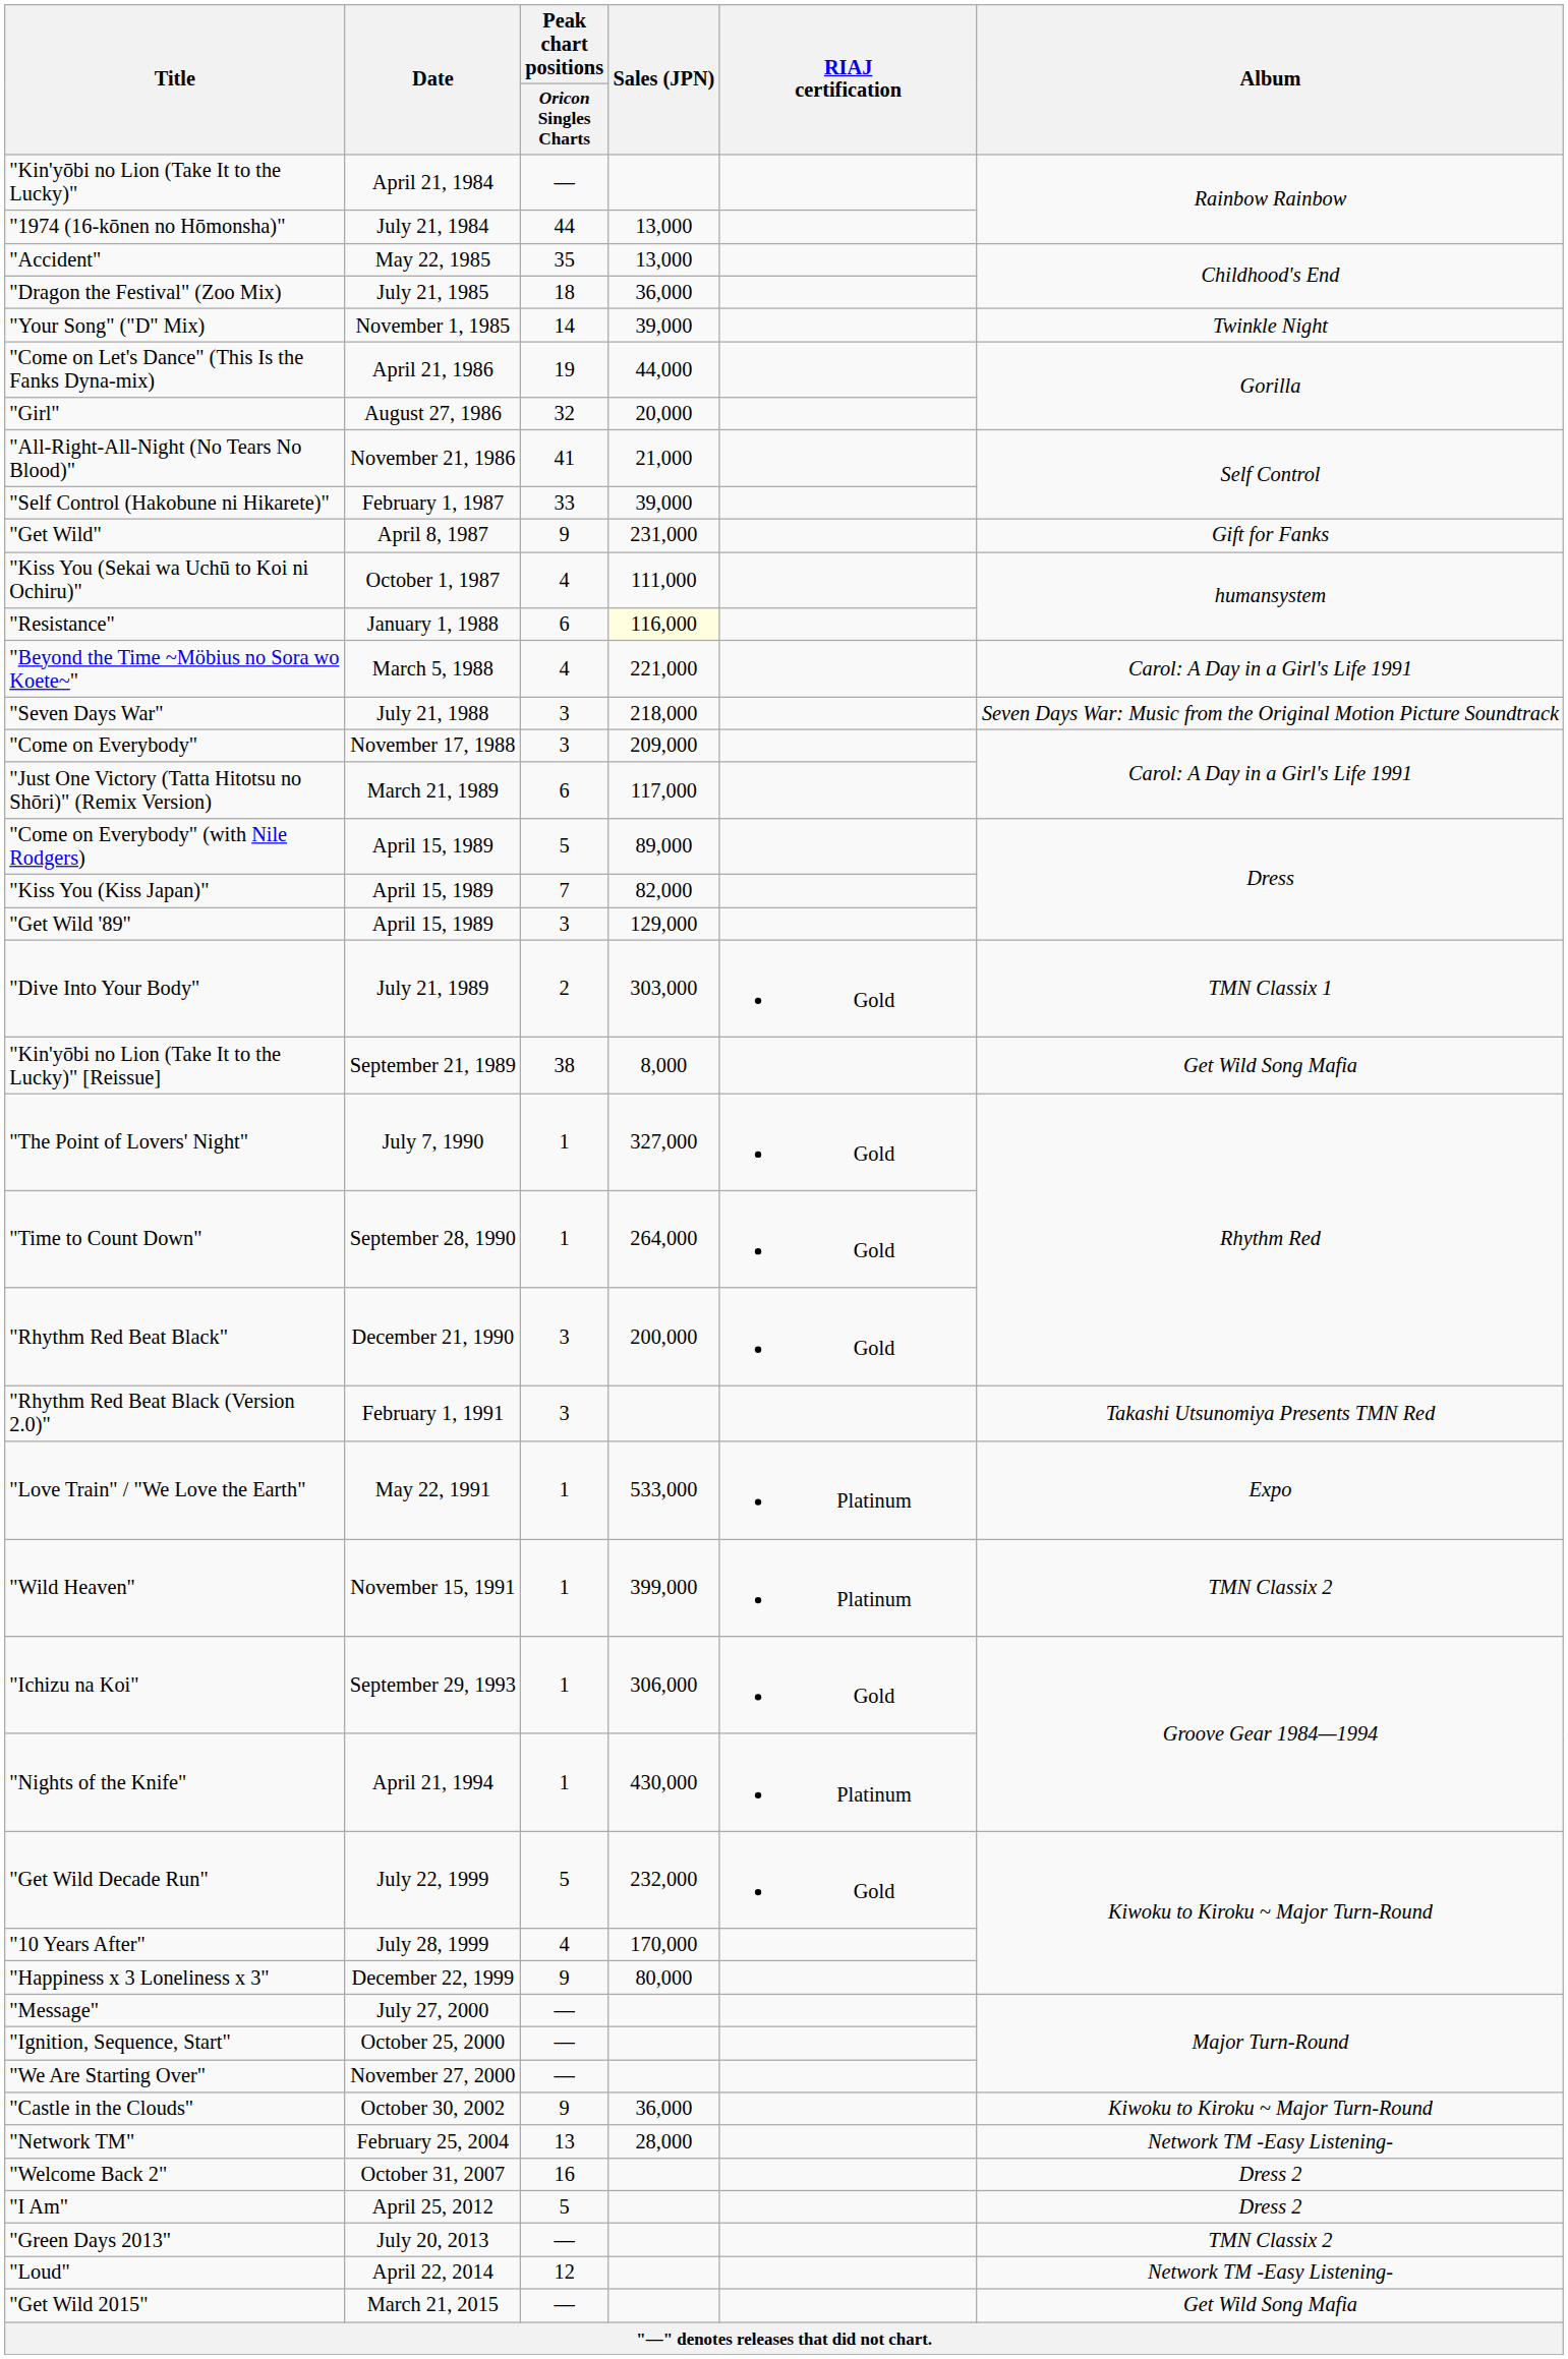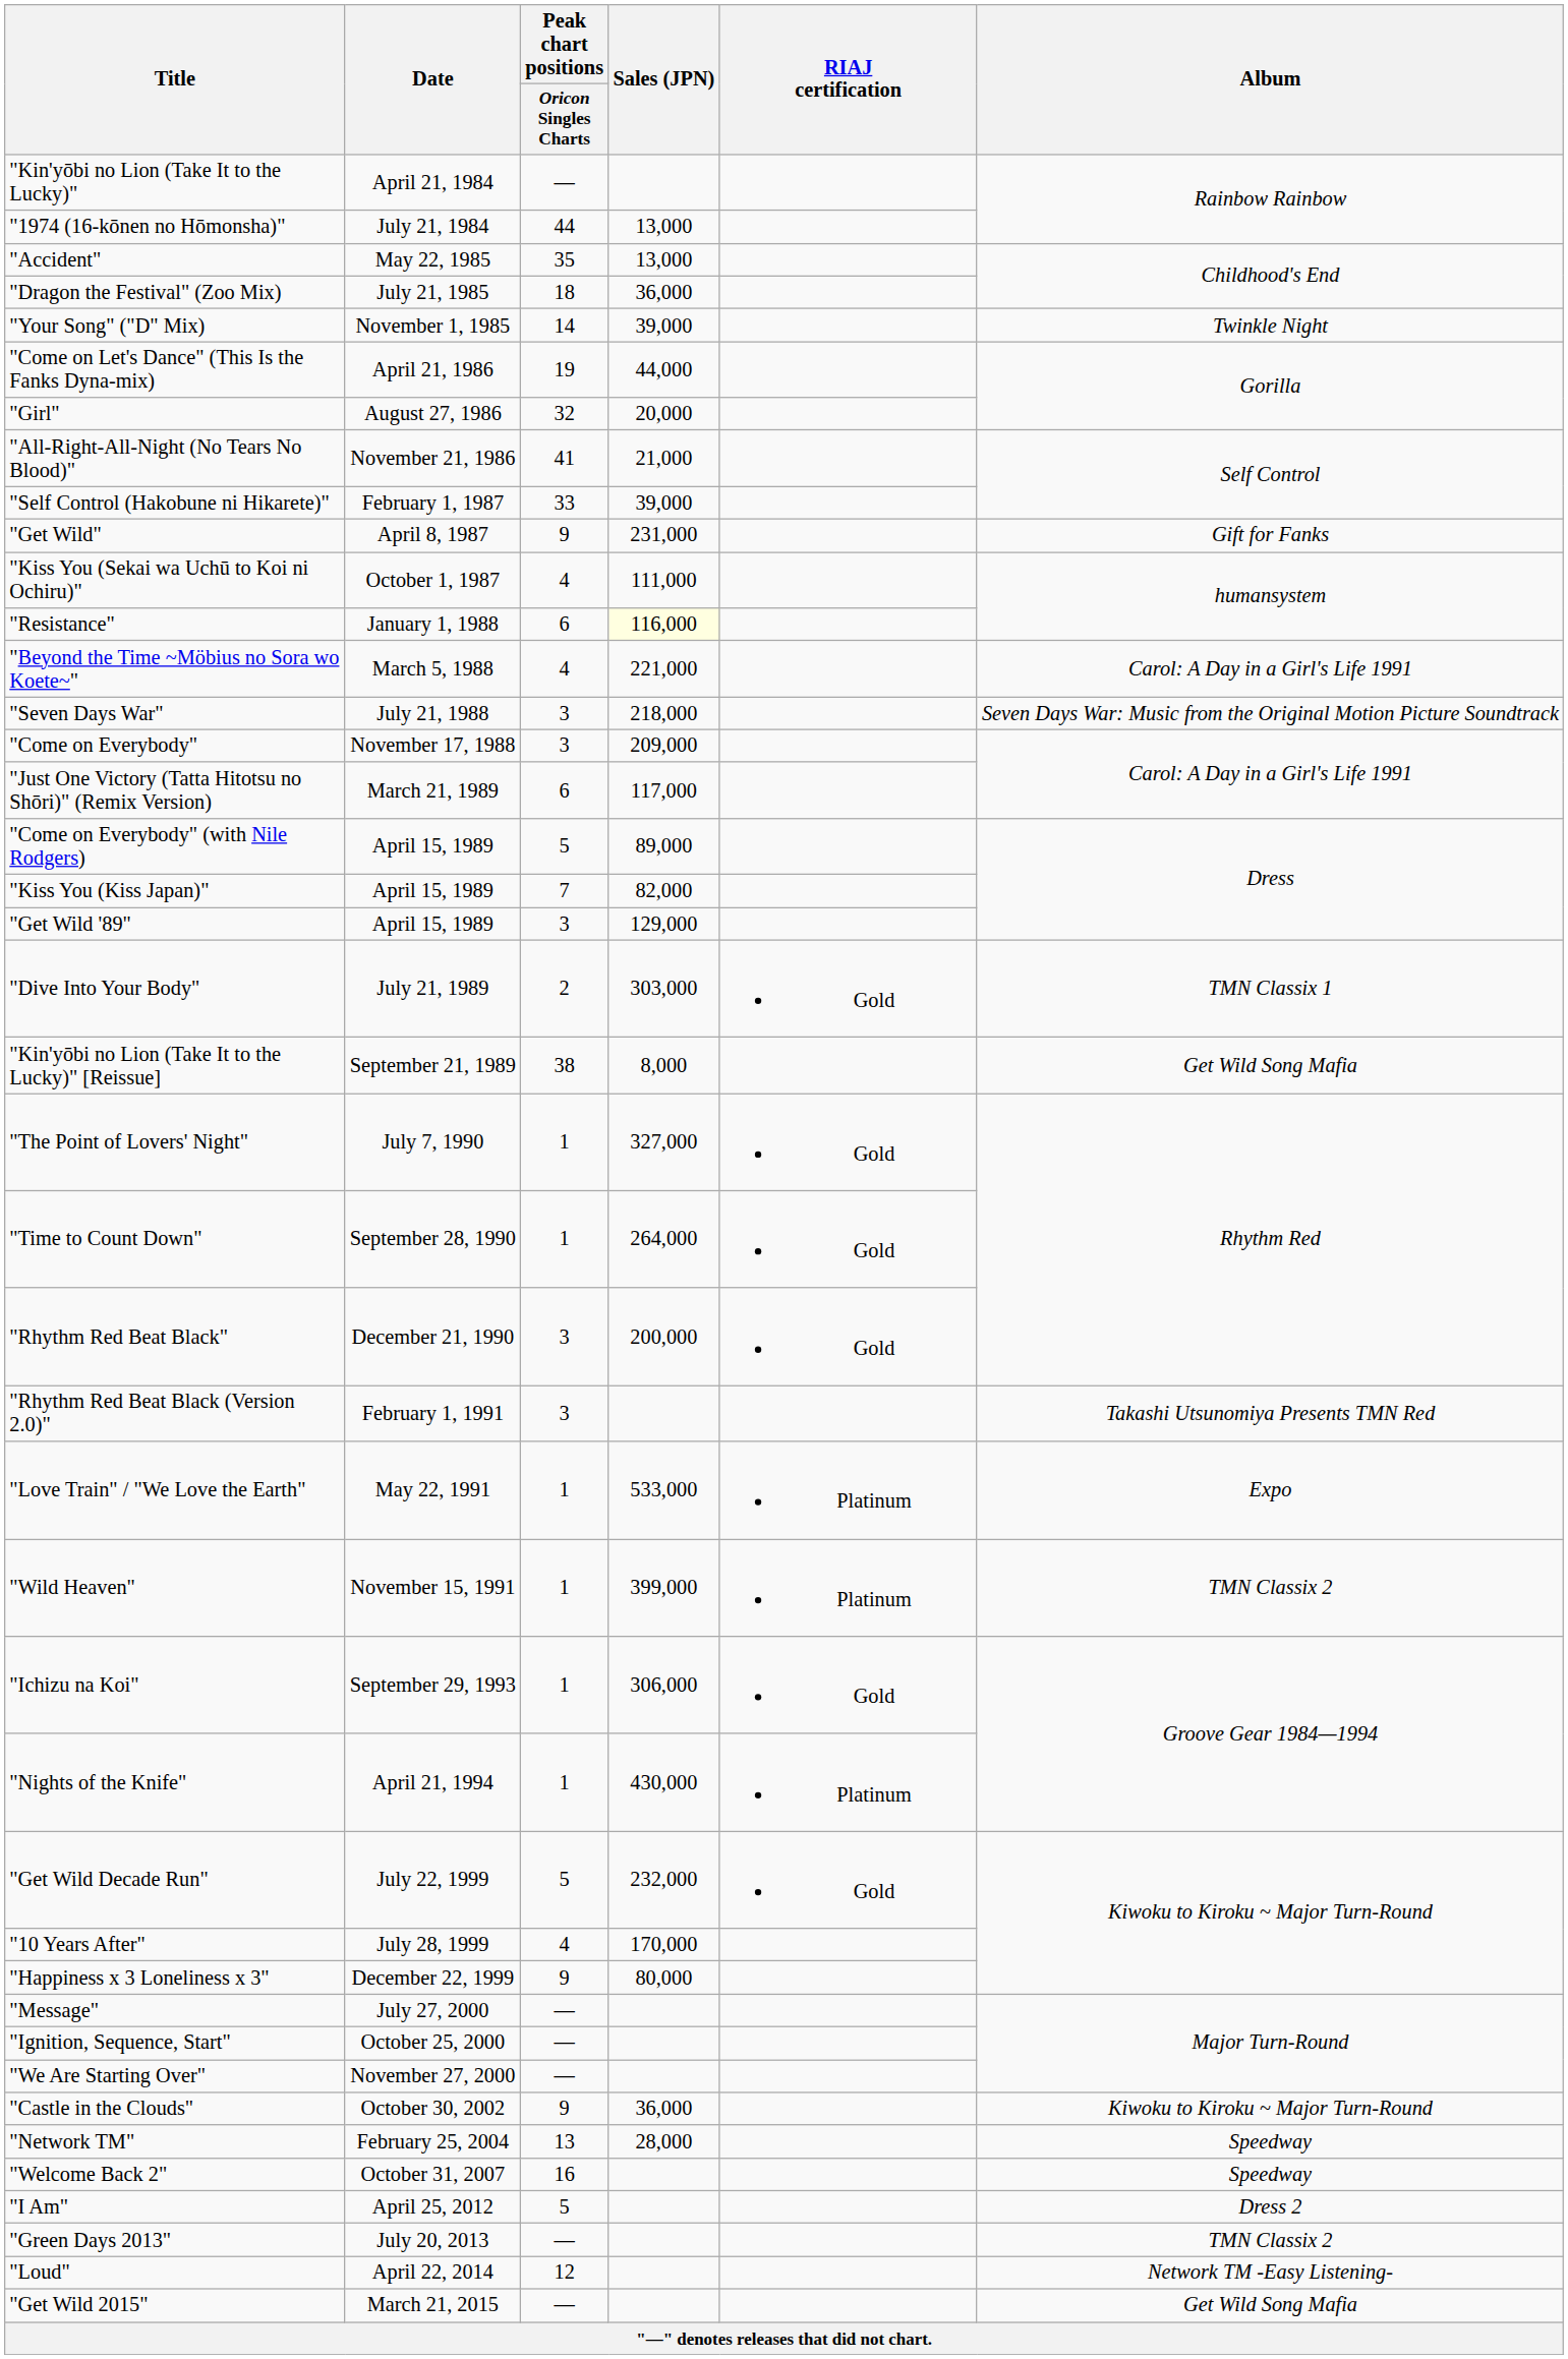 <table class="wikitable plainrowheaders" style="text-align:center;">
 <tr>
 <th scope="col" rowspan="2" style="width:16em;">Title</th>
 <th scope="col" rowspan="2">Date</th>
 <th scope="col" colspan="1">Peak chart positions</th>
 <th scope="col" rowspan="2">Sales (JPN)</th>
 <th scope="col" rowspan="2" style="width:12em;"><a href='#'>RIAJ</a><br>certification</th>
 <th scope="col" rowspan="2">Album</th>
 </tr>
 <tr>
 <th style="width:3em;font-size:85%"><em>Oricon</em> Singles Charts<br></th>
 </tr>
 <tr>
 <td align="left">"Kin'yōbi no Lion (Take It to the Lucky)"</td>
 <td>April 21, 1984</td>
 <td>—</td>
 <td></td>
 <td></td>
 <td rowspan="2"><em>Rainbow Rainbow</em></td>
 </tr>
 <tr>
 <td align="left">"1974 (16-kōnen no Hōmonsha)"</td>
 <td>July 21, 1984</td>
 <td>44</td>
 <td>13,000</td>
 <td></td>
 </tr>
 <tr>
 <td align="left">"Accident"</td>
 <td>May 22, 1985</td>
 <td>35</td>
 <td>13,000</td>
 <td></td>
 <td rowspan="2"><em>Childhood's End</em></td>
 </tr>
 <tr>
 <td align="left">"Dragon the Festival" (Zoo Mix)</td>
 <td>July 21, 1985</td>
 <td>18</td>
 <td>36,000</td>
 <td></td>
 </tr>
 <tr>
 <td align="left">"Your Song" ("D" Mix)</td>
 <td>November 1, 1985</td>
 <td>14</td>
 <td>39,000</td>
 <td></td>
 <td><em>Twinkle Night</em></td>
 </tr>
 <tr>
 <td align="left">"Come on Let's Dance" (This Is the Fanks Dyna-mix)</td>
 <td>April 21, 1986</td>
 <td>19</td>
 <td>44,000</td>
 <td></td>
 <td rowspan="2"><em>Gorilla</em></td>
 </tr>
 <tr>
 <td align="left">"Girl"</td>
 <td>August 27, 1986</td>
 <td>32</td>
 <td>20,000</td>
 <td></td>
 </tr>
 <tr>
 <td align="left">"All-Right-All-Night (No Tears No Blood)"</td>
 <td>November 21, 1986</td>
 <td>41</td>
 <td>21,000</td>
 <td></td>
 <td rowspan="2"><em>Self Control</em></td>
 </tr>
 <tr>
 <td align="left">"Self Control (Hakobune ni Hikarete)"</td>
 <td>February 1, 1987</td>
 <td>33</td>
 <td>39,000</td>
 <td></td>
 </tr>
 <tr>
 <td align="left">"Get Wild"</td>
 <td>April 8, 1987</td>
 <td>9</td>
 <td>231,000</td>
 <td></td>
 <td><em>Gift for Fanks</em></td>
 </tr>
 <tr>
 <td align="left">"Kiss You (Sekai wa Uchū to Koi ni Ochiru)"</td>
 <td>October 1, 1987</td>
 <td>4</td>
 <td>111,000</td>
 <td></td>
 <td rowspan="2"><em>humansystem</em></td>
 </tr>
 <tr>
 <td align="left">"Resistance"</td>
 <td>January 1, 1988</td>
 <td>6</td>
 <td style="background: lightyellow;">116,000</td>
 <td></td>
 </tr>
 <tr>
 <td align="left">"<a href='#'>Beyond the Time ~Möbius no Sora wo Koete~</a>"</td>
 <td>March 5, 1988</td>
 <td>4</td>
 <td>221,000</td>
 <td></td>
 <td><em>Carol: A Day in a Girl's Life 1991</em></td>
 </tr>
 <tr>
 <td align="left">"Seven Days War"</td>
 <td>July 21, 1988</td>
 <td>3</td>
 <td>218,000</td>
 <td></td>
 <td><em>Seven Days War: Music from the Original Motion Picture Soundtrack</em></td>
 </tr>
 <tr>
 <td align="left">"Come on Everybody"</td>
 <td>November 17, 1988</td>
 <td>3</td>
 <td>209,000</td>
 <td></td>
 <td rowspan="2"><em>Carol: A Day in a Girl's Life 1991</em></td>
 </tr>
 <tr>
 <td align="left">"Just One Victory (Tatta Hitotsu no Shōri)" (Remix Version)</td>
 <td>March 21, 1989</td>
 <td>6</td>
 <td>117,000</td>
 <td></td>
 </tr>
 <tr>
 <td align="left">"Come on Everybody" (with <a href='#'>Nile Rodgers</a>)</td>
 <td>April 15, 1989</td>
 <td>5</td>
 <td>89,000</td>
 <td></td>
 <td rowspan="3"><em>Dress</em></td>
 </tr>
 <tr>
 <td align="left">"Kiss You (Kiss Japan)"</td>
 <td>April 15, 1989</td>
 <td>7</td>
 <td>82,000</td>
 <td></td>
 </tr>
 <tr>
 <td align="left">"Get Wild '89"</td>
 <td>April 15, 1989</td>
 <td>3</td>
 <td>129,000</td>
 <td></td>
 </tr>
 <tr>
 <td align="left">"Dive Into Your Body"</td>
 <td>July 21, 1989</td>
 <td>2</td>
 <td>303,000</td>
 <td><br><ul><li>Gold</li></ul></td>
 <td><em>TMN Classix 1</em></td>
 </tr>
 <tr>
 <td align="left">"Kin'yōbi no Lion (Take It to the Lucky)" [Reissue]</td>
 <td>September 21, 1989</td>
 <td>38</td>
 <td>8,000</td>
 <td></td>
 <td><em>Get Wild Song Mafia</em></td>
 </tr>
 <tr>
 <td align="left">"The Point of Lovers' Night"</td>
 <td>July 7, 1990</td>
 <td>1</td>
 <td>327,000</td>
 <td><br><ul><li>Gold</li></ul></td>
 <td rowspan="3"><em>Rhythm Red</em></td>
 </tr>
 <tr>
 <td align="left">"Time to Count Down"</td>
 <td>September 28, 1990</td>
 <td>1</td>
 <td>264,000</td>
 <td><br><ul><li>Gold</li></ul></td>
 </tr>
 <tr>
 <td align="left">"Rhythm Red Beat Black"</td>
 <td>December 21, 1990</td>
 <td>3</td>
 <td>200,000</td>
 <td><br><ul><li>Gold</li></ul></td>
 </tr>
 <tr>
 <td align="left">"Rhythm Red Beat Black (Version 2.0)"</td>
 <td>February 1, 1991</td>
 <td>3</td>
 <td></td>
 <td></td>
 <td><em>Takashi Utsunomiya Presents TMN Red</em></td>
 </tr>
 <tr>
 <td align="left">"Love Train" / "We Love the Earth"</td>
 <td>May 22, 1991</td>
 <td>1</td>
 <td>533,000</td>
 <td><br><ul><li>Platinum</li></ul></td>
 <td><em>Expo</em></td>
 </tr>
 <tr>
 <td align="left">"Wild Heaven"</td>
 <td>November 15, 1991</td>
 <td>1</td>
 <td>399,000</td>
 <td><br><ul><li>Platinum</li></ul></td>
 <td><em>TMN Classix 2</em></td>
 </tr>
 <tr>
 <td align="left">"Ichizu na Koi"</td>
 <td>September 29, 1993</td>
 <td>1</td>
 <td>306,000</td>
 <td><br><ul><li>Gold</li></ul></td>
 <td rowspan="2"><em>Groove Gear 1984—1994</em></td>
 </tr>
 <tr>
 <td align="left">"Nights of the Knife"</td>
 <td>April 21, 1994</td>
 <td>1</td>
 <td>430,000</td>
 <td><br><ul><li>Platinum</li></ul></td>
 </tr>
 <tr>
 <td align="left">"Get Wild Decade Run"</td>
 <td>July 22, 1999</td>
 <td>5</td>
 <td>232,000</td>
 <td><br><ul><li>Gold</li></ul></td>
 <td rowspan="3"><em>Kiwoku to Kiroku ~ Major Turn-Round</em></td>
 </tr>
 <tr>
 <td align="left">"10 Years After"</td>
 <td>July 28, 1999</td>
 <td>4</td>
 <td>170,000</td>
 <td></td>
 </tr>
 <tr>
 <td align="left">"Happiness x 3 Loneliness x 3"</td>
 <td>December 22, 1999</td>
 <td>9</td>
 <td>80,000</td>
 <td></td>
 </tr>
 <tr>
 <td align="left">"Message"</td>
 <td>July 27, 2000</td>
 <td>—</td>
 <td></td>
 <td></td>
 <td rowspan="3"><em>Major Turn-Round</em></td>
 </tr>
 <tr>
 <td align="left">"Ignition, Sequence, Start"</td>
 <td>October 25, 2000</td>
 <td>—</td>
 <td></td>
 <td></td>
 </tr>
 <tr>
 <td align="left">"We Are Starting Over"</td>
 <td>November 27, 2000</td>
 <td>—</td>
 <td></td>
 <td></td>
 </tr>
 <tr>
 <td align="left">"Castle in the Clouds"</td>
 <td>October 30, 2002</td>
 <td>9</td>
 <td>36,000</td>
 <td></td>
 <td><em>Kiwoku to Kiroku ~ Major Turn-Round</em></td>
 </tr>
 <tr>
 <td align="left">"Network TM"</td>
 <td>February 25, 2004</td>
 <td>13</td>
 <td>28,000</td>
 <td></td>
-<td><em>Network TM -Easy Listening-</em></td>
+<td><em>Speedway</em></td>
 </tr>
 <tr>
 <td align="left">"Welcome Back 2"</td>
 <td>October 31, 2007</td>
 <td>16</td>
 <td></td>
 <td></td>
-<td><em>Dress 2</em></td>
+<td><em>Speedway</em></td>
 </tr>
 <tr>
 <td align="left">"I Am"</td>
 <td>April 25, 2012</td>
 <td>5</td>
 <td></td>
 <td></td>
 <td><em>Dress 2</em></td>
 </tr>
 <tr>
 <td align="left">"Green Days 2013"</td>
 <td>July 20, 2013</td>
 <td>—</td>
 <td></td>
 <td></td>
 <td><em>TMN Classix 2</em></td>
 </tr>
 <tr>
 <td align="left">"Loud"</td>
 <td>April 22, 2014</td>
 <td>12</td>
 <td></td>
 <td></td>
 <td><em>Network TM -Easy Listening-</em></td>
 </tr>
 <tr>
 <td align="left">"Get Wild 2015"</td>
 <td>March 21, 2015</td>
 <td>—</td>
 <td></td>
 <td></td>
 <td><em>Get Wild Song Mafia</em></td>
 </tr>
 <tr>
 <th colspan="6"><small>"—" denotes releases that did not chart.</small></th>
 </tr>
 </table>
